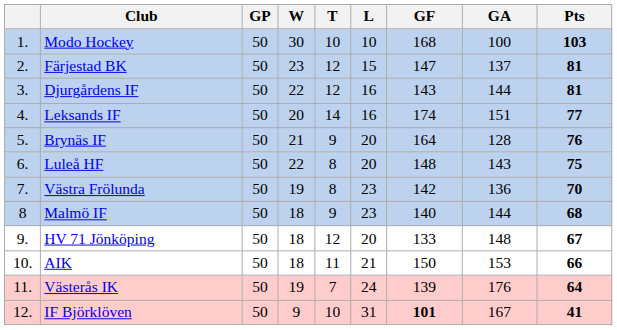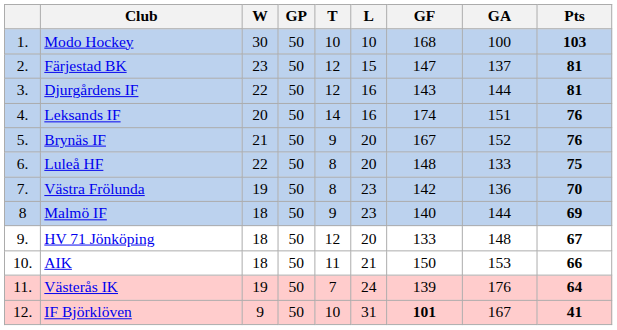 <table class="wikitable">
 <tr>
 <th width="30"></th>
 <th width="200">Club</th>
+<th width="30">W</th>
 <th width="30">GP</th>
-<th width="30">W</th>
 <th width="30">T</th>
 <th width="30">L</th>
 <th width="70">GF</th>
 <th width="70">GA</th>
 <th width="70">Pts</th>
 </tr>
 <tr bgcolor="#BCD2EE" align="center">
 <td>1.</td>
 <td align="left"><a href='#'>Modo Hockey</a></td>
+<td>30</td>
 <td>50</td>
-<td>30</td>
 <td>10</td>
 <td>10</td>
 <td>168</td>
 <td>100</td>
 <td><strong>103</strong></td>
 </tr>
 <tr bgcolor="#BCD2EE" align="center">
 <td>2.</td>
 <td align="left"><a href='#'>Färjestad BK</a></td>
+<td>23</td>
 <td>50</td>
-<td>23</td>
 <td>12</td>
 <td>15</td>
 <td>147</td>
 <td>137</td>
 <td><strong>81</strong></td>
 </tr>
 <tr bgcolor="#BCD2EE" align="center">
 <td>3.</td>
 <td align="left"><a href='#'>Djurgårdens IF</a></td>
+<td>22</td>
 <td>50</td>
-<td>22</td>
 <td>12</td>
 <td>16</td>
 <td>143</td>
 <td>144</td>
 <td><strong>81</strong></td>
 </tr>
 <tr bgcolor="#BCD2EE" align="center">
 <td>4.</td>
 <td align="left"><a href='#'>Leksands IF</a></td>
+<td>20</td>
 <td>50</td>
-<td>20</td>
 <td>14</td>
 <td>16</td>
 <td>174</td>
 <td>151</td>
-<td><strong>77</strong></td>
+<td><strong>76</strong></td>
 </tr>
 <tr bgcolor="#BCD2EE" align="center">
 <td>5.</td>
 <td align="left"><a href='#'>Brynäs IF</a></td>
+<td>21</td>
 <td>50</td>
-<td>21</td>
 <td>9</td>
 <td>20</td>
-<td>164</td>
-<td>128</td>
+<td>167</td>
+<td>152</td>
 <td><strong>76</strong></td>
 </tr>
 <tr bgcolor="#BCD2EE" align="center">
 <td>6.</td>
 <td align="left"><a href='#'>Luleå HF</a></td>
+<td>22</td>
 <td>50</td>
-<td>22</td>
 <td>8</td>
 <td>20</td>
 <td>148</td>
-<td>143</td>
+<td>133</td>
 <td><strong>75</strong></td>
 </tr>
 <tr bgcolor="#BCD2EE" align="center">
 <td>7.</td>
 <td align="left"><a href='#'>Västra Frölunda</a></td>
+<td>19</td>
 <td>50</td>
-<td>19</td>
 <td>8</td>
 <td>23</td>
 <td>142</td>
 <td>136</td>
 <td><strong>70</strong></td>
 </tr>
 <tr bgcolor="#BCD2EE" align="center">
 <td>8</td>
 <td align="left"><a href='#'>Malmö IF</a></td>
+<td>18</td>
 <td>50</td>
-<td>18</td>
 <td>9</td>
 <td>23</td>
 <td>140</td>
 <td>144</td>
-<td><strong>68</strong></td>
+<td><strong>69</strong></td>
 </tr>
 <tr bgcolor="#FFFFFF" align="center">
 <td>9.</td>
 <td align="left"><a href='#'>HV 71 Jönköping</a></td>
+<td>18</td>
 <td>50</td>
-<td>18</td>
 <td>12</td>
 <td>20</td>
 <td>133</td>
 <td>148</td>
 <td><strong>67</strong></td>
 </tr>
 <tr bgcolor="#FFFFFF" align="center">
 <td>10.</td>
 <td align="left"><a href='#'>AIK</a></td>
+<td>18</td>
 <td>50</td>
-<td>18</td>
 <td>11</td>
 <td>21</td>
 <td>150</td>
 <td>153</td>
 <td><strong>66</strong></td>
 </tr>
 <tr bgcolor="#ffcccc" align="center">
 <td>11.</td>
 <td align="left"><a href='#'>Västerås IK</a></td>
+<td>19</td>
 <td>50</td>
-<td>19</td>
 <td>7</td>
 <td>24</td>
 <td>139</td>
 <td>176</td>
 <td><strong>64</strong></td>
 </tr>
 <tr bgcolor="#ffcccc" align="center">
 <td>12.</td>
 <td align="left"><a href='#'>IF Björklöven</a></td>
+<td>9</td>
 <td>50</td>
-<td>9</td>
 <td>10</td>
 <td>31</td>
 <td><strong>101</strong></td>
 <td>167</td>
 <td><strong>41</strong></td>
 </tr>
 </table>
